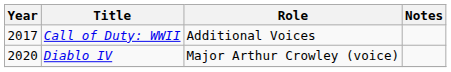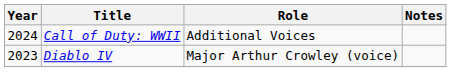 <table class="wikitable sortable">
 <tr>
 <th>Year</th>
 <th>Title</th>
 <th>Role</th>
 <th class="unsortable">Notes</th>
 </tr>
 <tr>
-<td>2017</td>
+<td>2024</td>
 <td><em><a href='#'>Call of Duty: WWII</a></em></td>
 <td>Additional Voices</td>
 <td></td>
 </tr>
 <tr>
-<td>2020</td>
+<td>2023</td>
 <td><em><a href='#'>Diablo IV</a></em></td>
 <td>Major Arthur Crowley (voice)</td>
 <td></td>
 </tr>
 <tr>
 </tr>
 </table>
